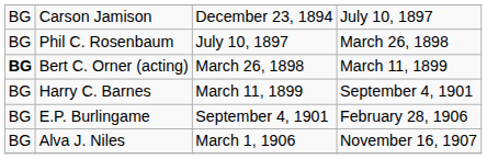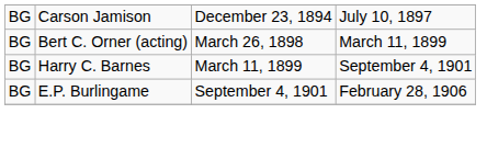 <table class=wikitable>
 <tr ! Rank !! Name !! In office !! Left office>
 </tr>
 <tr>
 <td>BG</td>
 <td>Carson Jamison</td>
 <td>December 23, 1894</td>
 <td>July 10, 1897</td>
 </tr>
 <tr>
 <td>BG</td>
-<td>Phil C. Rosenbaum</td>
-<td>July 10, 1897</td>
-<td>March 26, 1898</td>
-</tr>
-<tr>
-<td><strong>BG</strong></td>
 <td>Bert C. Orner (acting)</td>
 <td>March 26, 1898</td>
 <td>March 11, 1899</td>
 </tr>
 <tr>
 <td>BG</td>
 <td>Harry C. Barnes</td>
 <td>March 11, 1899</td>
 <td>September 4, 1901</td>
 </tr>
 <tr>
 <td>BG</td>
 <td>E.P. Burlingame</td>
 <td>September 4, 1901</td>
 <td>February 28, 1906</td>
 </tr>
 <tr>
-<td>BG</td>
-<td>Alva J. Niles</td>
-<td>March 1, 1906</td>
-<td>November 16, 1907</td>
-</tr>
-<tr>
 </tr>
 </table>
